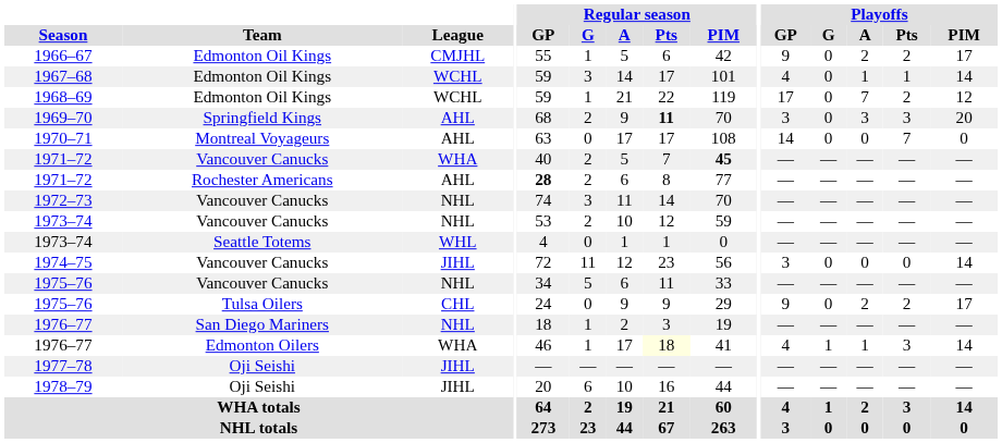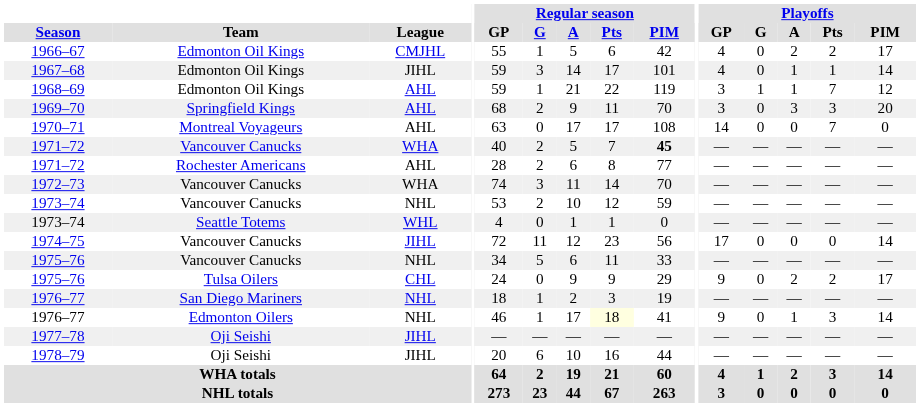 <table border="0" cellpadding="1" cellspacing="0" style="text-align:center; width:60em">
 <tr bgcolor="#e0e0e0">
 <th colspan="3" bgcolor="#ffffff"></th>
 <th rowspan="100" bgcolor="#ffffff"></th>
 <th colspan="5"><a href='#'>Regular season</a></th>
 <th rowspan="100" bgcolor="#ffffff"></th>
 <th colspan="5"><a href='#'>Playoffs</a></th>
 </tr>
 <tr bgcolor="#e0e0e0">
 <th><a href='#'>Season</a></th>
 <th>Team</th>
 <th>League</th>
 <th>GP</th>
 <th><a href='#'>G</a></th>
 <th><a href='#'>A</a></th>
 <th><a href='#'>Pts</a></th>
 <th><a href='#'>PIM</a></th>
 <th>GP</th>
 <th>G</th>
 <th>A</th>
 <th>Pts</th>
 <th>PIM</th>
 </tr>
 <tr>
 <td><a href='#'>1966–67</a></td>
 <td><a href='#'>Edmonton Oil Kings</a></td>
 <td><a href='#'>CMJHL</a></td>
 <td>55</td>
 <td>1</td>
 <td>5</td>
 <td>6</td>
 <td>42</td>
-<td>9</td>
+<td>4</td>
 <td>0</td>
 <td>2</td>
 <td>2</td>
 <td>17</td>
 </tr>
 <tr bgcolor="#f0f0f0">
 <td><a href='#'>1967–68</a></td>
 <td>Edmonton Oil Kings</td>
-<td><a href='#'>WCHL</a></td>
+<td>JIHL</td>
 <td>59</td>
 <td>3</td>
 <td>14</td>
 <td>17</td>
 <td>101</td>
 <td>4</td>
 <td>0</td>
 <td>1</td>
 <td>1</td>
 <td>14</td>
 </tr>
 <tr>
 <td><a href='#'>1968–69</a></td>
 <td>Edmonton Oil Kings</td>
-<td>WCHL</td>
+<td><a href='#'>AHL</a></td>
 <td>59</td>
 <td>1</td>
 <td>21</td>
 <td>22</td>
 <td>119</td>
-<td>17</td>
-<td>0</td>
+<td>3</td>
+<td>1</td>
+<td>1</td>
 <td>7</td>
-<td>2</td>
 <td>12</td>
 </tr>
 <tr bgcolor="#f0f0f0">
 <td><a href='#'>1969–70</a></td>
 <td><a href='#'>Springfield Kings</a></td>
 <td><a href='#'>AHL</a></td>
 <td>68</td>
 <td>2</td>
 <td>9</td>
-<td><strong>11</strong></td>
+<td>11</td>
 <td>70</td>
 <td>3</td>
 <td>0</td>
 <td>3</td>
 <td>3</td>
 <td>20</td>
 </tr>
 <tr>
 <td><a href='#'>1970–71</a></td>
 <td><a href='#'>Montreal Voyageurs</a></td>
 <td>AHL</td>
 <td>63</td>
 <td>0</td>
 <td>17</td>
 <td>17</td>
 <td>108</td>
 <td>14</td>
 <td>0</td>
 <td>0</td>
 <td>7</td>
 <td>0</td>
 </tr>
 <tr bgcolor="#f0f0f0">
 <td><a href='#'>1971–72</a></td>
 <td><a href='#'>Vancouver Canucks</a></td>
 <td><a href='#'>WHA</a></td>
 <td>40</td>
 <td>2</td>
 <td>5</td>
 <td>7</td>
 <td><strong>45</strong></td>
 <td>—</td>
 <td>—</td>
 <td>—</td>
 <td>—</td>
 <td>—</td>
 </tr>
 <tr>
 <td><a href='#'>1971–72</a></td>
 <td><a href='#'>Rochester Americans</a></td>
 <td>AHL</td>
-<td><strong>28</strong></td>
+<td>28</td>
 <td>2</td>
 <td>6</td>
 <td>8</td>
 <td>77</td>
 <td>—</td>
 <td>—</td>
 <td>—</td>
 <td>—</td>
 <td>—</td>
 </tr>
 <tr bgcolor="#f0f0f0">
 <td><a href='#'>1972–73</a></td>
 <td>Vancouver Canucks</td>
-<td>NHL</td>
+<td>WHA</td>
 <td>74</td>
 <td>3</td>
 <td>11</td>
 <td>14</td>
 <td>70</td>
 <td>—</td>
 <td>—</td>
 <td>—</td>
 <td>—</td>
 <td>—</td>
 </tr>
 <tr>
 <td><a href='#'>1973–74</a></td>
 <td>Vancouver Canucks</td>
 <td>NHL</td>
 <td>53</td>
 <td>2</td>
 <td>10</td>
 <td>12</td>
 <td>59</td>
 <td>—</td>
 <td>—</td>
 <td>—</td>
 <td>—</td>
 <td>—</td>
 </tr>
 <tr bgcolor="#f0f0f0">
 <td>1973–74</td>
 <td><a href='#'>Seattle Totems</a></td>
 <td><a href='#'>WHL</a></td>
 <td>4</td>
 <td>0</td>
 <td>1</td>
 <td>1</td>
 <td>0</td>
 <td>—</td>
 <td>—</td>
 <td>—</td>
 <td>—</td>
 <td>—</td>
 </tr>
 <tr>
 <td><a href='#'>1974–75</a></td>
 <td>Vancouver Canucks</td>
 <td><a href='#'>JIHL</a></td>
 <td>72</td>
 <td>11</td>
 <td>12</td>
 <td>23</td>
 <td>56</td>
-<td>3</td>
+<td>17</td>
 <td>0</td>
 <td>0</td>
 <td>0</td>
 <td>14</td>
 </tr>
 <tr bgcolor="#f0f0f0">
 <td><a href='#'>1975–76</a></td>
 <td>Vancouver Canucks</td>
 <td>NHL</td>
 <td>34</td>
 <td>5</td>
 <td>6</td>
 <td>11</td>
 <td>33</td>
 <td>—</td>
 <td>—</td>
 <td>—</td>
 <td>—</td>
 <td>—</td>
 </tr>
 <tr>
 <td><a href='#'>1975–76</a></td>
 <td><a href='#'>Tulsa Oilers</a></td>
 <td><a href='#'>CHL</a></td>
 <td>24</td>
 <td>0</td>
 <td>9</td>
 <td>9</td>
 <td>29</td>
 <td>9</td>
 <td>0</td>
 <td>2</td>
 <td>2</td>
 <td>17</td>
 </tr>
 <tr bgcolor="#f0f0f0">
 <td><a href='#'>1976–77</a></td>
 <td><a href='#'>San Diego Mariners</a></td>
 <td><a href='#'>NHL</a></td>
 <td>18</td>
 <td>1</td>
 <td>2</td>
 <td>3</td>
 <td>19</td>
 <td>—</td>
 <td>—</td>
 <td>—</td>
 <td>—</td>
 <td>—</td>
 </tr>
 <tr>
 <td>1976–77</td>
 <td><a href='#'>Edmonton Oilers</a></td>
-<td>WHA</td>
+<td>NHL</td>
 <td>46</td>
 <td>1</td>
 <td>17</td>
 <td style="background: lightyellow;">18</td>
 <td>41</td>
-<td>4</td>
-<td>1</td>
+<td>9</td>
+<td>0</td>
 <td>1</td>
 <td>3</td>
 <td>14</td>
 </tr>
 <tr bgcolor="#f0f0f0">
 <td><a href='#'>1977–78</a></td>
 <td><a href='#'>Oji Seishi</a></td>
 <td><a href='#'>JIHL</a></td>
 <td>—</td>
 <td>—</td>
 <td>—</td>
 <td>—</td>
 <td>—</td>
 <td>—</td>
 <td>—</td>
 <td>—</td>
 <td>—</td>
 <td>—</td>
 </tr>
 <tr>
 <td><a href='#'>1978–79</a></td>
 <td>Oji Seishi</td>
 <td>JIHL</td>
 <td>20</td>
 <td>6</td>
 <td>10</td>
 <td>16</td>
 <td>44</td>
 <td>—</td>
 <td>—</td>
 <td>—</td>
 <td>—</td>
 <td>—</td>
 </tr>
 <tr bgcolor="#e0e0e0">
 <th colspan="3">WHA totals</th>
 <th>64</th>
 <th>2</th>
 <th>19</th>
 <th>21</th>
 <th>60</th>
 <th>4</th>
 <th>1</th>
 <th>2</th>
 <th>3</th>
 <th>14</th>
 </tr>
 <tr bgcolor="#e0e0e0">
 <th colspan="3">NHL totals</th>
 <th>273</th>
 <th>23</th>
 <th>44</th>
 <th>67</th>
 <th>263</th>
 <th>3</th>
 <th>0</th>
 <th>0</th>
 <th>0</th>
 <th>0</th>
 </tr>
 </table>
